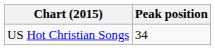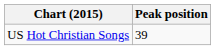 <table class="wikitable sortable">
 <tr>
 <th>Chart (2015)</th>
 <th>Peak position</th>
 </tr>
 <tr>
 <td>US <a href='#'>Hot Christian Songs</a></td>
-<td>34</td>
+<td>39</td>
 </tr>
 </table>
